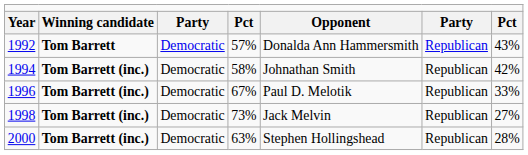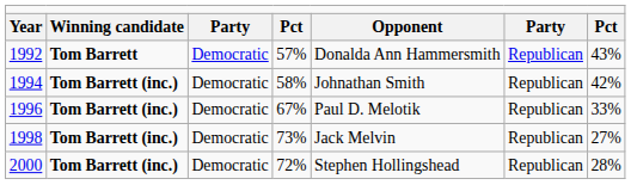 <table class="wikitable" style="font-size:88%">
 <tr>
 <td colspan=10></td>
 </tr>
 <tr>
 <th>Year</th>
 <th>Winning candidate</th>
 <th>Party</th>
 <th>Pct</th>
 <th>Opponent</th>
 <th>Party</th>
 <th>Pct</th>
 </tr>
 <tr>
 <td><a href='#'>1992</a></td>
 <td><strong>Tom Barrett</strong></td>
 <td><a href='#'>Democratic</a></td>
 <td>57%</td>
 <td>Donalda Ann Hammersmith</td>
 <td><a href='#'>Republican</a></td>
 <td>43%</td>
 </tr>
 <tr>
 <td><a href='#'>1994</a></td>
 <td><strong>Tom Barrett (inc.)</strong></td>
 <td>Democratic</td>
 <td>58%</td>
 <td>Johnathan Smith</td>
 <td>Republican</td>
 <td>42%</td>
 </tr>
 <tr>
 <td><a href='#'>1996</a></td>
 <td><strong>Tom Barrett (inc.)</strong></td>
 <td>Democratic</td>
 <td>67%</td>
 <td>Paul D. Melotik</td>
 <td>Republican</td>
 <td>33%</td>
 </tr>
 <tr>
 <td><a href='#'>1998</a></td>
 <td><strong>Tom Barrett (inc.)</strong></td>
 <td>Democratic</td>
 <td>73%</td>
 <td>Jack Melvin</td>
 <td>Republican</td>
 <td>27%</td>
 </tr>
 <tr>
 <td><a href='#'>2000</a></td>
 <td><strong>Tom Barrett (inc.)</strong></td>
 <td>Democratic</td>
-<td>63%</td>
+<td>72%</td>
 <td>Stephen Hollingshead</td>
 <td>Republican</td>
 <td>28%</td>
 </tr>
 </table>
